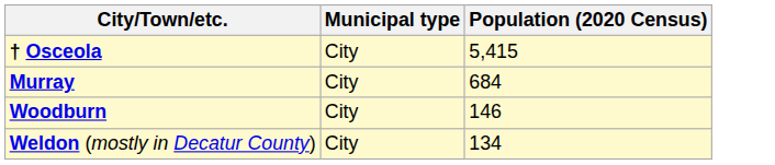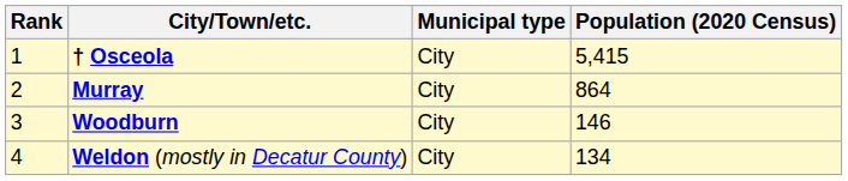 <table class="wikitable sortable">
 <tr>
+<th>Rank</th>
 <th>City/Town/etc.</th>
 <th>Municipal type</th>
 <th>Population (2020 Census)</th>
 </tr>
 <tr style="background-color:#FFFACD;">
+<td>1</td>
 <td><strong>†</strong> <strong><a href='#'>Osceola</a></strong></td>
 <td>City</td>
 <td>5,415</td>
 </tr>
 <tr style="background-color:#FFFACD;">
+<td>2</td>
 <td><strong><a href='#'>Murray</a></strong></td>
 <td>City</td>
-<td>684</td>
+<td>864</td>
 </tr>
 <tr style="background-color:#FFFACD;">
+<td>3</td>
 <td><strong><a href='#'>Woodburn</a></strong></td>
 <td>City</td>
 <td>146</td>
 </tr>
 <tr style="background-color:#FFFACD;">
+<td>4</td>
 <td><strong><a href='#'>Weldon</a></strong> (<em>mostly in <a href='#'>Decatur County</a></em>)</td>
 <td>City</td>
 <td>134</td>
 </tr>
 </table>
